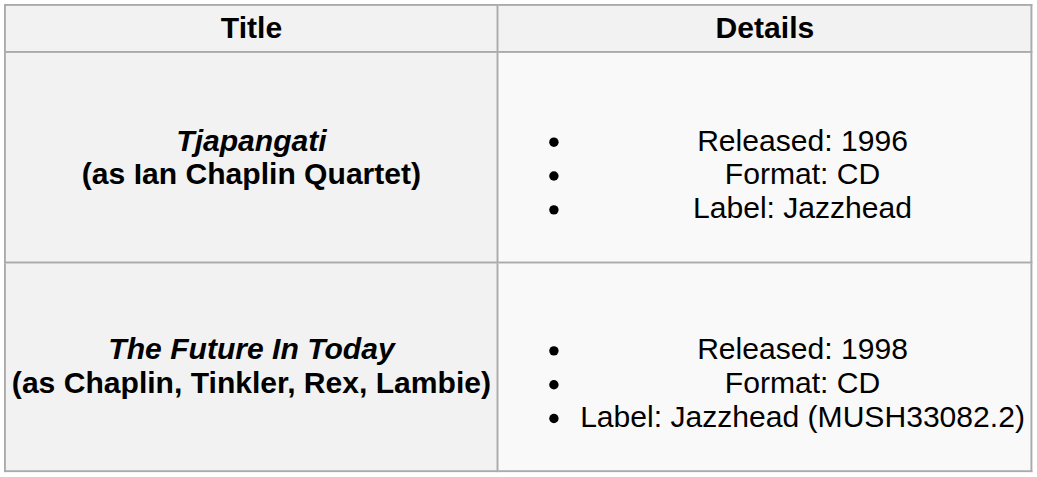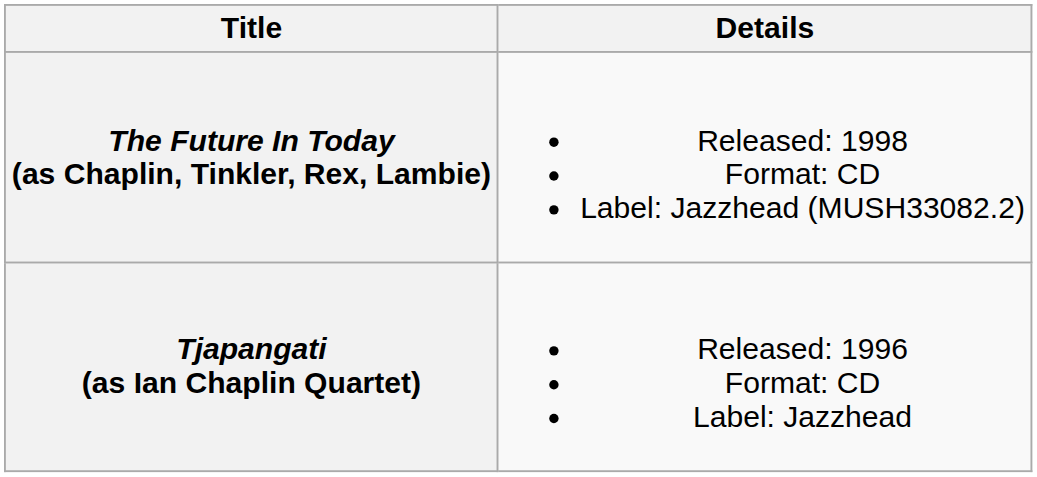 <table class="wikitable plainrowheaders" style="text-align:center;" border="1">
 <tr>
 <th>Title</th>
 <th>Details</th>
 </tr>
 <tr>
+<th scope="row"><em>The Future In Today</em> <br> (as Chaplin, Tinkler, Rex, Lambie)</th>
+<td><br><ul><li>Released: 1998</li><li>Format: CD</li><li>Label: Jazzhead (MUSH33082.2)</li></ul></td>
+</tr>
+<tr>
 <th scope="row"><em>Tjapangati</em> <br> (as Ian Chaplin Quartet)</th>
 <td><br><ul><li>Released: 1996</li><li>Format: CD</li><li>Label: Jazzhead</li></ul></td>
 </tr>
-<tr>
-<th scope="row"><em>The Future In Today</em> <br> (as Chaplin, Tinkler, Rex, Lambie)</th>
-<td><br><ul><li>Released: 1998</li><li>Format: CD</li><li>Label: Jazzhead (MUSH33082.2)</li></ul></td>
-</tr>
 </table>
